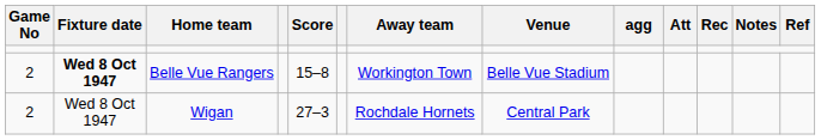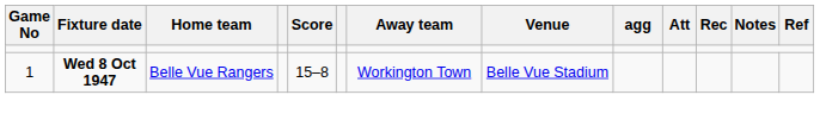 <table class="wikitable" style="text-align:center;">
 <tr>
 <th width=20 abbr="No">Game No</th>
 <th width=100 abbr="Date">Fixture date</th>
 <th width=150 abbr="Home team">Home team</th>
 <th width=5 abbr="space"></th>
 <th width=20 abbr="Score">Score</th>
 <th width=5 abbr="space"></th>
 <th width=150 abbr="Away team">Away team</th>
 <th width=150 abbr="Venue">Venue</th>
 <th width=50 abbr="agg">agg</th>
 <th width=30 abbr="Att">Att</th>
 <th width=30 abbr="Rec">Rec</th>
 <th width=20 abbr="Notes">Notes</th>
 <th width=30 abbr="Ref">Ref</th>
 </tr>
 <tr>
 <td></td>
 <td></td>
 <td></td>
 <td></td>
 <td></td>
 <td></td>
 <td></td>
 <td></td>
 <td></td>
 <td></td>
 <td></td>
 </tr>
 <tr>
-<td>2</td>
+<td>1</td>
 <td><strong>Wed 8 Oct 1947</strong></td>
 <td><a href='#'>Belle Vue Rangers</a></td>
 <td></td>
 <td>15–8</td>
 <td></td>
 <td><a href='#'>Workington Town</a></td>
 <td><a href='#'>Belle Vue Stadium</a></td>
 <td></td>
 <td></td>
 <td></td>
 <td></td>
 <td></td>
 </tr>
-<tr>
-<td>2</td>
-<td>Wed 8 Oct 1947</td>
-<td><a href='#'>Wigan</a></td>
-<td></td>
-<td>27–3</td>
-<td></td>
-<td><a href='#'>Rochdale Hornets</a></td>
-<td><a href='#'>Central Park</a></td>
-<td></td>
-<td></td>
-<td></td>
-<td></td>
-<td></td>
-</tr>
 </table>
